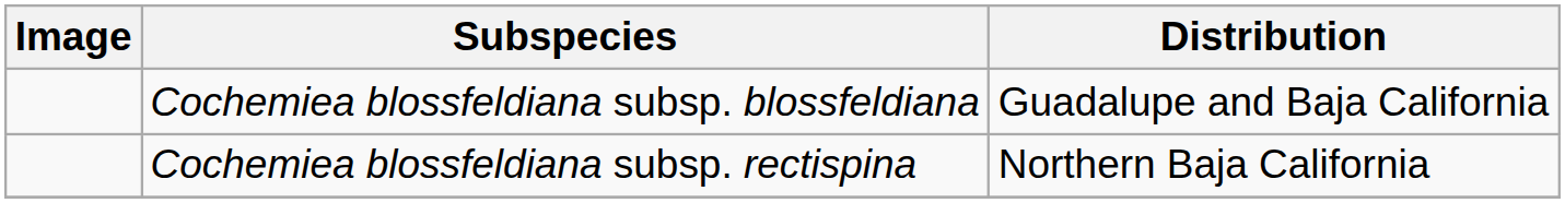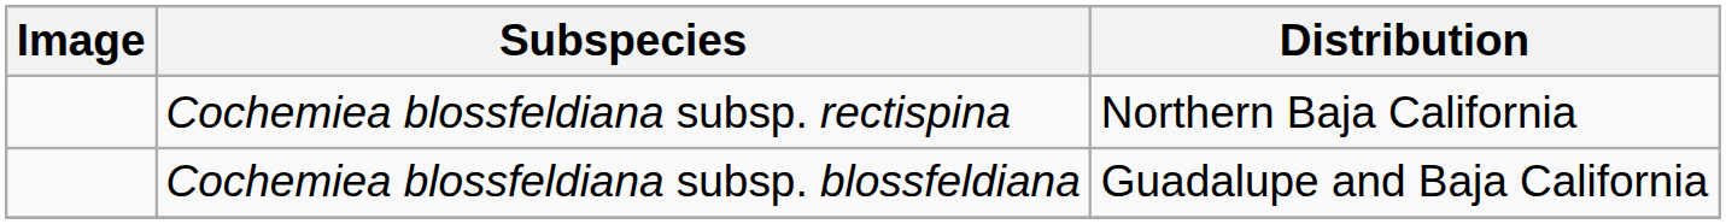 <table class="wikitable ">
 <tr>
 <th>Image</th>
 <th>Subspecies</th>
 <th>Distribution</th>
 </tr>
 <tr>
 <td></td>
+<td><em>Cochemiea blossfeldiana</em> subsp. <em>rectispina</em> </td>
+<td>Northern Baja California</td>
+</tr>
+<tr>
+<td></td>
 <td><em>Cochemiea blossfeldiana</em> subsp. <em>blossfeldiana</em></td>
 <td>Guadalupe and Baja California</td>
 </tr>
 <tr>
-<td></td>
-<td><em>Cochemiea blossfeldiana</em> subsp. <em>rectispina</em> </td>
-<td>Northern Baja California</td>
-</tr>
-<tr>
 </tr>
 </table>
